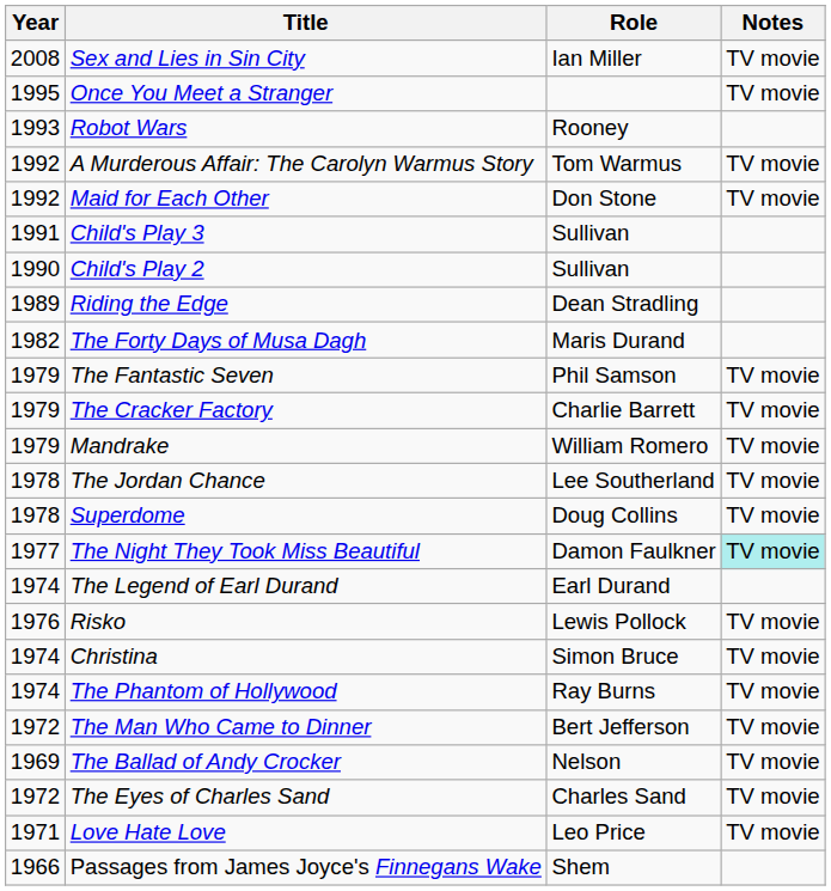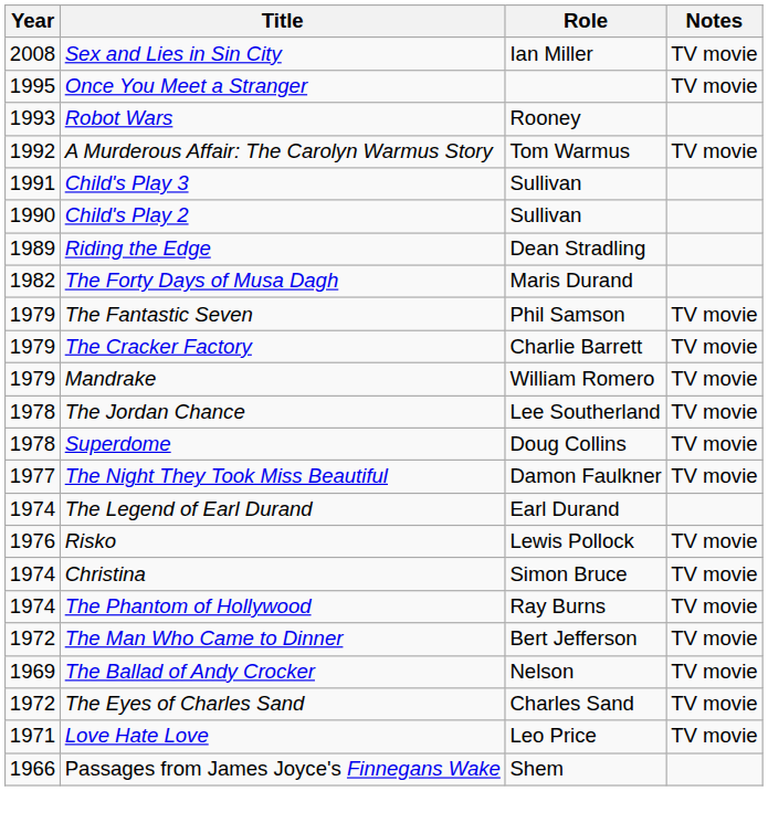 <table class="wikitable sortable">
 <tr>
 <th>Year</th>
 <th>Title</th>
 <th>Role</th>
 <th class="unsortable">Notes</th>
 </tr>
 <tr>
 <td>2008</td>
 <td><em><a href='#'>Sex and Lies in Sin City</a></em></td>
 <td>Ian Miller</td>
 <td>TV movie</td>
 </tr>
 <tr>
 <td>1995</td>
 <td><em><a href='#'>Once You Meet a Stranger</a></em></td>
 <td></td>
 <td>TV movie</td>
 </tr>
 <tr>
 <td>1993</td>
 <td><em><a href='#'>Robot Wars</a></em></td>
 <td>Rooney</td>
 <td></td>
 </tr>
 <tr>
 <td>1992</td>
 <td><em>A Murderous Affair: The Carolyn Warmus Story</em></td>
 <td>Tom Warmus</td>
-<td>TV movie</td>
-</tr>
-<tr>
-<td>1992</td>
-<td><em><a href='#'>Maid for Each Other</a></em></td>
-<td>Don Stone</td>
 <td>TV movie</td>
 </tr>
 <tr>
 <td>1991</td>
 <td><em><a href='#'>Child's Play 3</a></em></td>
 <td>Sullivan</td>
 <td></td>
 </tr>
 <tr>
 <td>1990</td>
 <td><em><a href='#'>Child's Play 2</a></em></td>
 <td>Sullivan</td>
 <td></td>
 </tr>
 <tr>
 <td>1989</td>
 <td><em><a href='#'>Riding the Edge</a></em></td>
 <td>Dean Stradling</td>
 <td></td>
 </tr>
 <tr>
 <td>1982</td>
 <td><em><a href='#'>The Forty Days of Musa Dagh</a></em></td>
 <td>Maris Durand</td>
 <td></td>
 </tr>
 <tr>
 <td>1979</td>
 <td><em>The Fantastic Seven</em></td>
 <td>Phil Samson</td>
 <td>TV movie</td>
 </tr>
 <tr>
 <td>1979</td>
 <td><em><a href='#'>The Cracker Factory</a></em></td>
 <td>Charlie Barrett</td>
 <td>TV movie</td>
 </tr>
 <tr>
 <td>1979</td>
 <td><em>Mandrake</em></td>
 <td>William Romero</td>
 <td>TV movie</td>
 </tr>
 <tr>
 <td>1978</td>
 <td><em>The Jordan Chance</em></td>
 <td>Lee Southerland</td>
 <td>TV movie</td>
 </tr>
 <tr>
 <td>1978</td>
 <td><em><a href='#'>Superdome</a></em></td>
 <td>Doug Collins</td>
 <td>TV movie</td>
 </tr>
 <tr>
 <td>1977</td>
 <td><em><a href='#'>The Night They Took Miss Beautiful</a></em></td>
 <td>Damon Faulkner</td>
-<td style="background: paleturquoise;">TV movie</td>
+<td>TV movie</td>
 </tr>
 <tr>
 <td>1974</td>
 <td><em>The Legend of Earl Durand</em></td>
 <td>Earl Durand</td>
 <td></td>
 </tr>
 <tr>
 <td>1976</td>
 <td><em>Risko</em></td>
 <td>Lewis Pollock</td>
 <td>TV movie</td>
 </tr>
 <tr>
 <td>1974</td>
 <td><em>Christina</em></td>
 <td>Simon Bruce</td>
 <td>TV movie</td>
 </tr>
 <tr>
 <td>1974</td>
 <td><em><a href='#'>The Phantom of Hollywood</a></em></td>
 <td>Ray Burns</td>
 <td>TV movie</td>
 </tr>
 <tr>
 <td>1972</td>
 <td><em><a href='#'>The Man Who Came to Dinner</a></em></td>
 <td>Bert Jefferson</td>
 <td>TV movie</td>
 </tr>
 <tr>
 <td>1969</td>
 <td><em><a href='#'>The Ballad of Andy Crocker</a></em></td>
 <td>Nelson</td>
 <td>TV movie</td>
 </tr>
 <tr>
 <td>1972</td>
 <td><em>The Eyes of Charles Sand</em></td>
 <td>Charles Sand</td>
 <td>TV movie</td>
 </tr>
 <tr>
 <td>1971</td>
 <td><em><a href='#'>Love Hate Love</a></em></td>
 <td>Leo Price</td>
 <td>TV movie</td>
 </tr>
 <tr>
 <td>1966</td>
 <td>Passages from James Joyce's <em><a href='#'>Finnegans Wake</a></em></td>
 <td>Shem</td>
 <td></td>
 </tr>
 </table>
